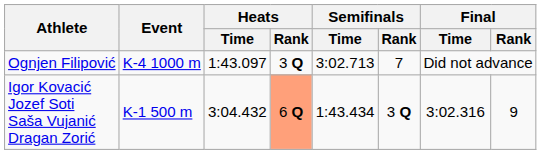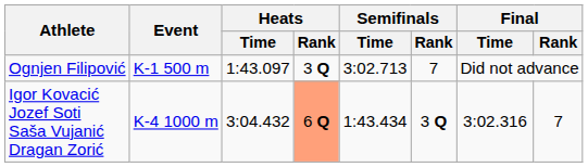 <table class=wikitable style="font-size:90%">
 <tr>
 <th rowspan="2">Athlete</th>
 <th rowspan="2">Event</th>
 <th colspan=2>Heats</th>
 <th colspan=2>Semifinals</th>
 <th colspan=2>Final</th>
 </tr>
 <tr style="font-size:95%">
 <th>Time</th>
 <th>Rank</th>
 <th>Time</th>
 <th>Rank</th>
 <th>Time</th>
 <th>Rank</th>
 </tr>
 <tr align=center>
 <td align=left><a href='#'>Ognjen Filipović</a></td>
-<td align=left><a href='#'>K-4 1000 m</a></td>
+<td align=left><a href='#'>K-1 500 m</a></td>
 <td>1:43.097</td>
 <td>3 <strong>Q</strong></td>
 <td>3:02.713</td>
 <td>7</td>
 <td colspan=2>Did not advance</td>
 </tr>
 <tr align=center>
 <td align=left><a href='#'>Igor Kovacić</a><br><a href='#'>Jozef Soti</a><br><a href='#'>Saša Vujanić</a><br><a href='#'>Dragan Zorić</a></td>
-<td align=left><a href='#'>K-1 500 m</a></td>
+<td align=left><a href='#'>K-4 1000 m</a></td>
 <td>3:04.432</td>
 <td style="background: lightsalmon;">6 <strong>Q</strong></td>
 <td>1:43.434</td>
 <td>3 <strong>Q</strong></td>
 <td>3:02.316</td>
-<td>9</td>
+<td>7</td>
 </tr>
 </table>
